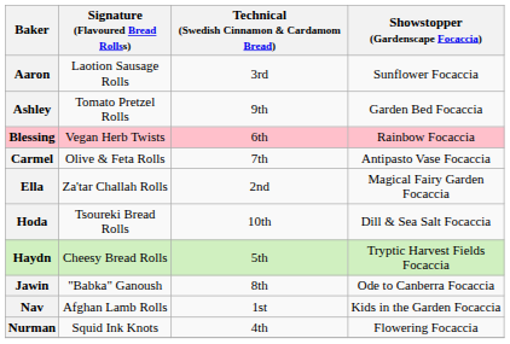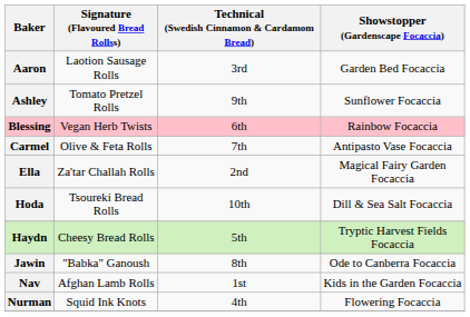 <table class="wikitable sortable" style="text-align:center">
 <tr>
 <th>Baker</th>
 <th class="unsortable">Signature<br><small>(Flavoured <a href='#'>Bread Rolls</a>s)</small></th>
 <th>Technical<br><small>(Swedish Cinnamon & Cardamom <a href='#'>Bread</a>)</small></th>
 <th class="unsortable">Showstopper<br><small>(Gardenscape <a href='#'>Focaccia</a>)</small></th>
 </tr>
 <tr>
 <th>Aaron</th>
 <td>Laotion Sausage Rolls</td>
 <td>3rd</td>
-<td>Sunflower Focaccia</td>
+<td>Garden Bed Focaccia</td>
 </tr>
 <tr>
 <th>Ashley</th>
 <td>Tomato Pretzel Rolls</td>
 <td>9th</td>
-<td>Garden Bed Focaccia</td>
+<td>Sunflower Focaccia</td>
 </tr>
 <tr style="background:Pink;">
 <th style="background:Pink;">Blessing</th>
 <td>Vegan Herb Twists</td>
 <td>6th</td>
 <td>Rainbow Focaccia</td>
 </tr>
 <tr>
 <th>Carmel</th>
 <td>Olive & Feta Rolls</td>
 <td>7th</td>
 <td>Antipasto Vase Focaccia</td>
 </tr>
 <tr>
 <th>Ella</th>
 <td>Za'tar Challah Rolls</td>
 <td>2nd</td>
 <td>Magical Fairy Garden Focaccia</td>
 </tr>
 <tr>
 <th>Hoda</th>
 <td>Tsoureki Bread Rolls</td>
 <td>10th</td>
 <td>Dill & Sea Salt Focaccia</td>
 </tr>
 <tr style="background:#d0f0c0;">
 <th style="background:#d0f0c0;">Haydn</th>
 <td>Cheesy Bread Rolls</td>
 <td>5th</td>
 <td>Tryptic Harvest Fields Focaccia</td>
 </tr>
 <tr>
 <th>Jawin</th>
 <td>"Babka" Ganoush</td>
 <td>8th</td>
 <td>Ode to Canberra Focaccia</td>
 </tr>
 <tr>
 <th>Nav</th>
 <td>Afghan Lamb Rolls</td>
 <td>1st</td>
 <td>Kids in the Garden Focaccia</td>
 </tr>
 <tr>
 <th>Nurman</th>
 <td>Squid Ink Knots</td>
 <td>4th</td>
 <td>Flowering Focaccia</td>
 </tr>
 <tr>
 </tr>
 </table>
